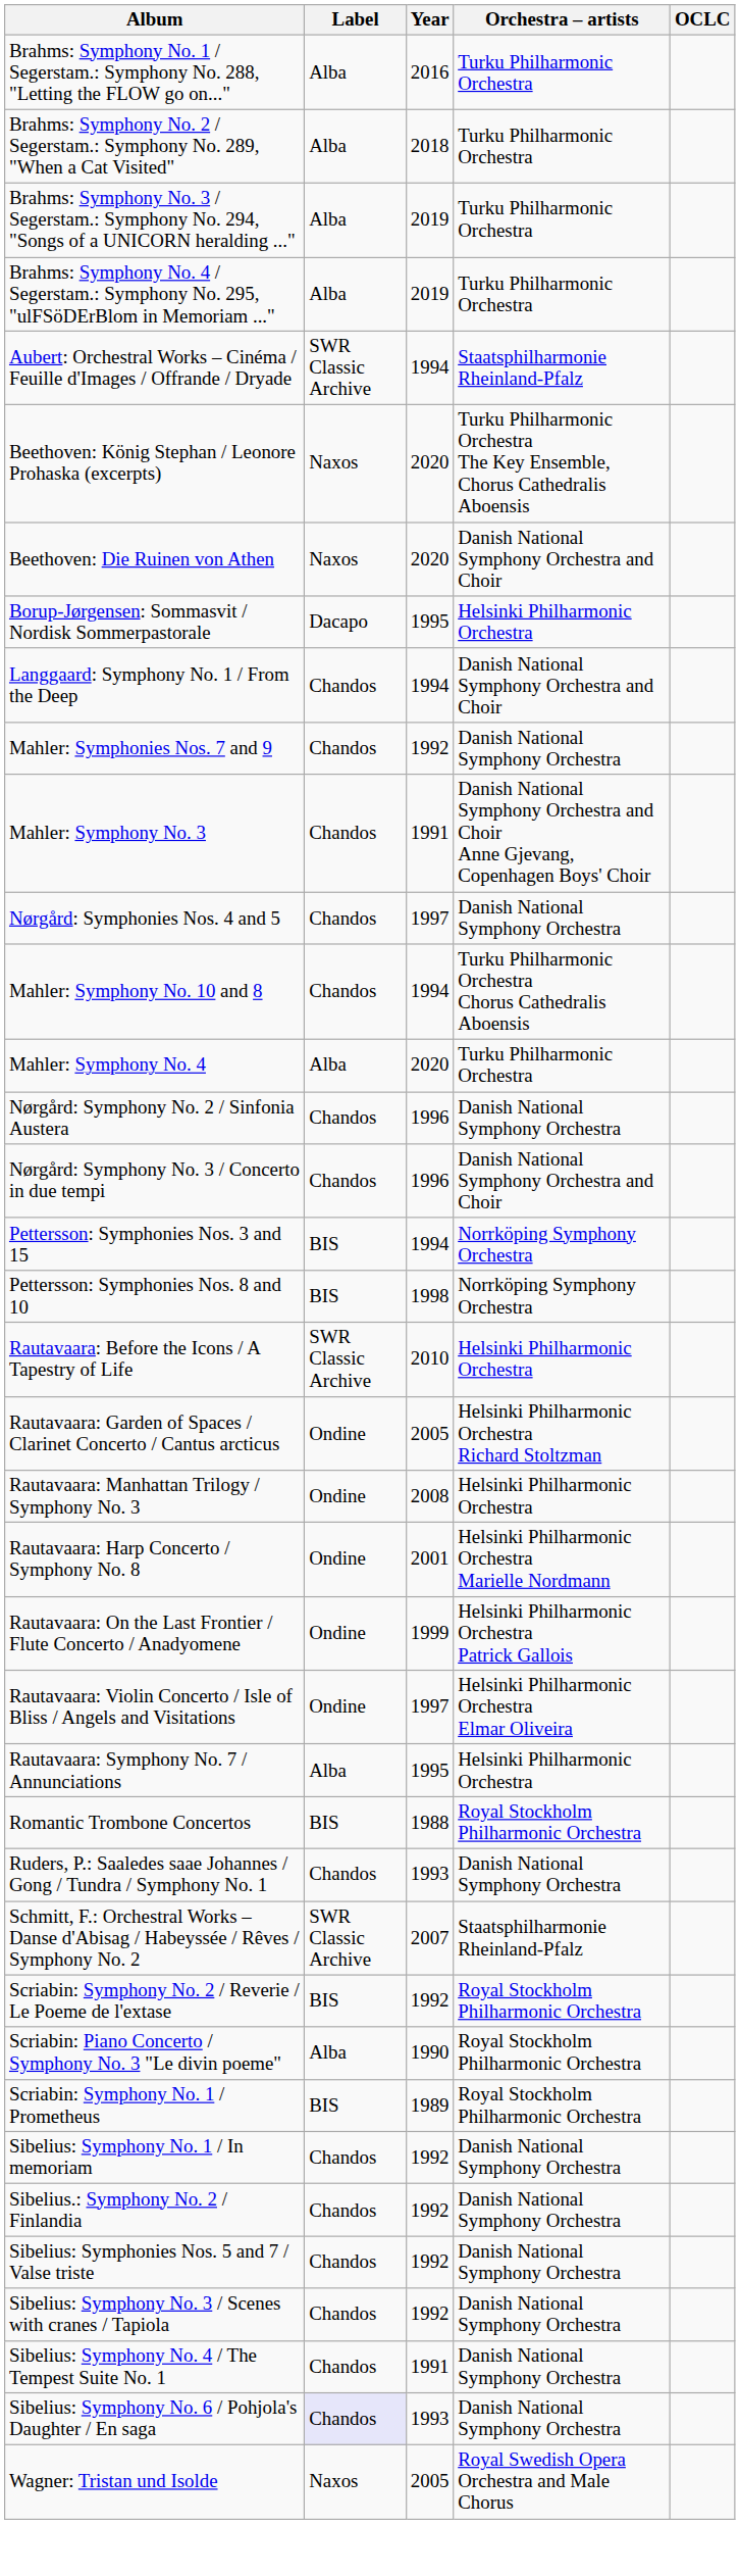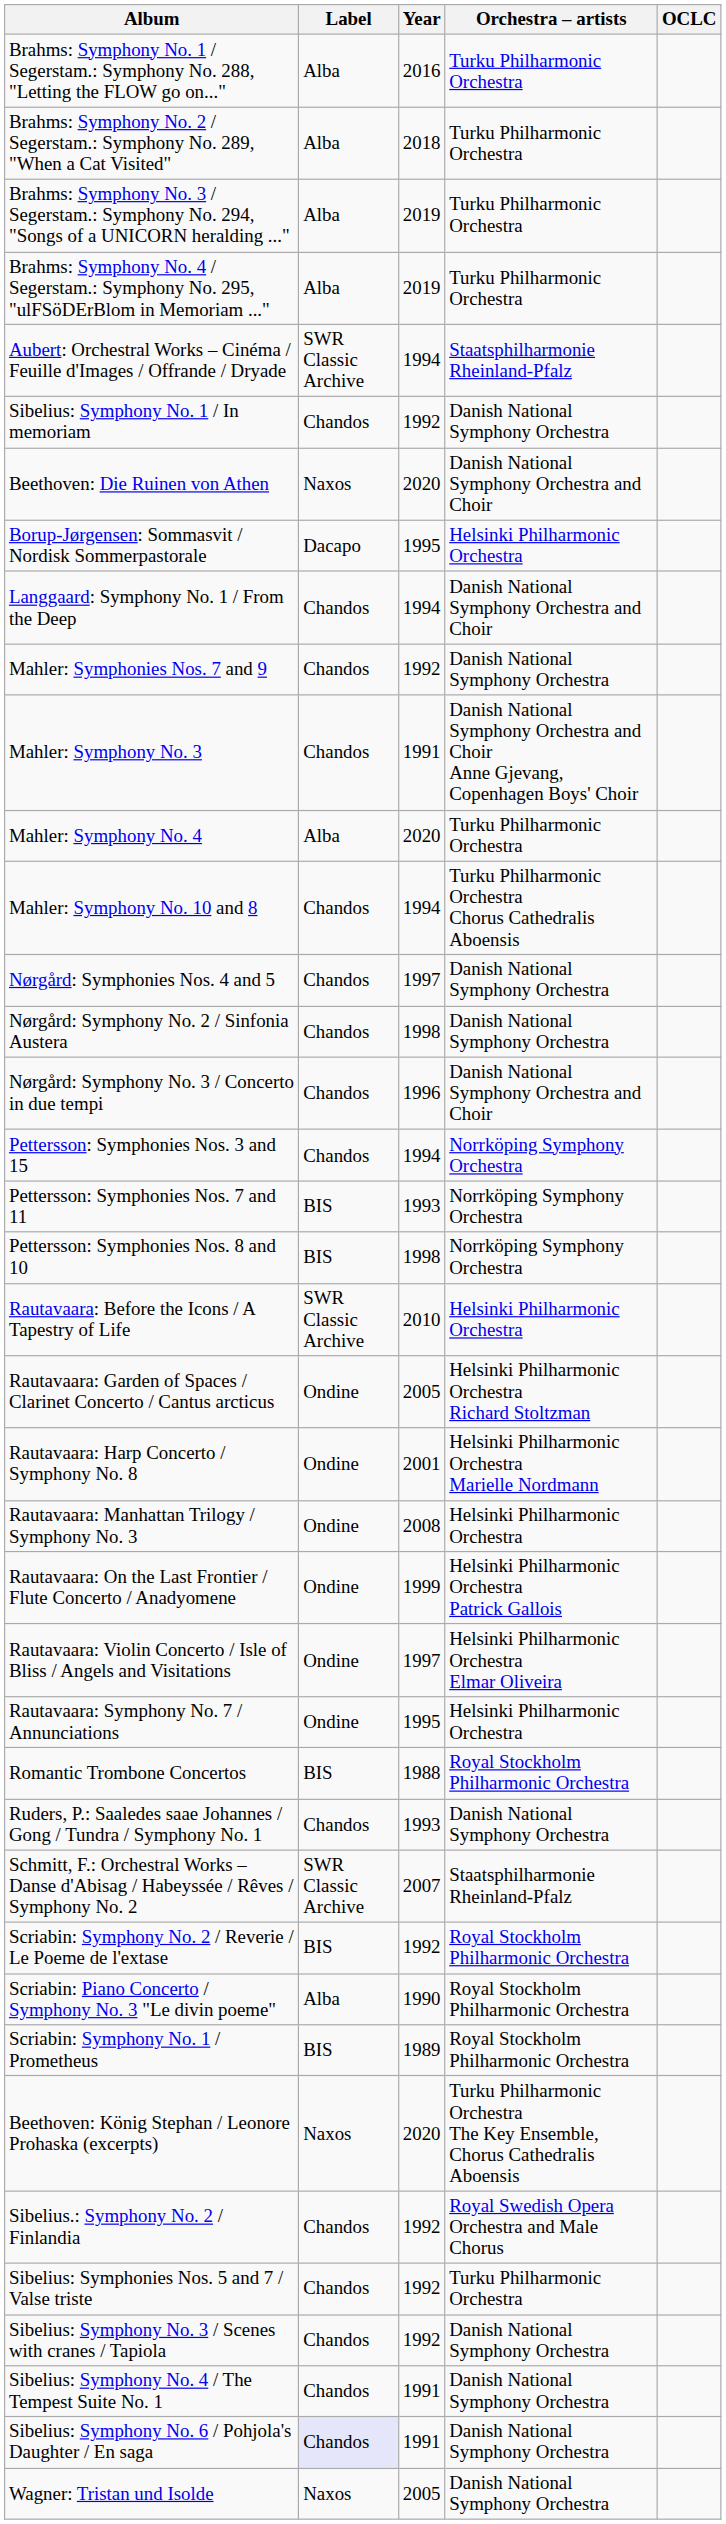 <table class="wikitable sortable">
 <tr>
 <th>Album</th>
 <th>Label</th>
 <th>Year</th>
 <th>Orchestra – artists</th>
 <th>OCLC</th>
 </tr>
 <tr>
 <td>Brahms: <a href='#'>Symphony No. 1</a> / Segerstam.: Symphony No. 288, "Letting the FLOW go on..."</td>
 <td>Alba</td>
 <td>2016</td>
 <td><a href='#'>Turku Philharmonic Orchestra</a></td>
 <td></td>
 </tr>
 <tr>
 <td>Brahms: <a href='#'>Symphony No. 2</a> / Segerstam.: Symphony No. 289, "When a Cat Visited"</td>
 <td>Alba</td>
 <td>2018</td>
 <td>Turku Philharmonic Orchestra</td>
 <td></td>
 </tr>
 <tr>
 <td>Brahms: <a href='#'>Symphony No. 3</a> / Segerstam.: Symphony No. 294, "Songs of a UNICORN heralding ..."</td>
 <td>Alba</td>
 <td>2019</td>
 <td>Turku Philharmonic Orchestra</td>
 <td></td>
 </tr>
 <tr>
 <td>Brahms: <a href='#'>Symphony No. 4</a> / Segerstam.: Symphony No. 295, "ulFSöDErBlom in Memoriam ..."</td>
 <td>Alba</td>
 <td>2019</td>
 <td>Turku Philharmonic Orchestra</td>
 <td></td>
 </tr>
 <tr>
 <td><a href='#'>Aubert</a>: Orchestral Works – Cinéma / Feuille d'Images / Offrande / Dryade</td>
 <td>SWR Classic Archive</td>
 <td>1994</td>
 <td><a href='#'>Staatsphilharmonie Rheinland-Pfalz</a></td>
 <td></td>
 </tr>
 <tr>
-<td>Beethoven: König Stephan / Leonore Prohaska (excerpts)</td>
-<td>Naxos</td>
-<td>2020</td>
-<td>Turku Philharmonic Orchestra<br>The Key Ensemble, Chorus Cathedralis Aboensis</td>
+<td>Sibelius: <a href='#'>Symphony No. 1</a> / In memoriam</td>
+<td>Chandos</td>
+<td>1992</td>
+<td>Danish National Symphony Orchestra</td>
 <td></td>
 </tr>
 <tr>
 <td>Beethoven: <a href='#'>Die Ruinen von Athen</a></td>
 <td>Naxos</td>
 <td>2020</td>
 <td>Danish National Symphony Orchestra and Choir</td>
 <td></td>
 </tr>
 <tr>
 <td><a href='#'>Borup-Jørgensen</a>: Sommasvit / Nordisk Sommerpastorale</td>
 <td>Dacapo</td>
 <td>1995</td>
 <td><a href='#'>Helsinki Philharmonic Orchestra</a></td>
 <td></td>
 </tr>
 <tr>
 <td><a href='#'>Langgaard</a>: Symphony No. 1 / From the Deep</td>
 <td>Chandos</td>
 <td>1994</td>
 <td>Danish National Symphony Orchestra and Choir</td>
 <td></td>
 </tr>
 <tr>
 <td>Mahler: <a href='#'>Symphonies Nos. 7</a> and <a href='#'>9</a></td>
 <td>Chandos</td>
 <td>1992</td>
 <td>Danish National Symphony Orchestra</td>
 <td></td>
 </tr>
 <tr>
 <td>Mahler: <a href='#'>Symphony No. 3</a></td>
 <td>Chandos</td>
 <td>1991</td>
 <td>Danish National Symphony Orchestra and Choir<br>Anne Gjevang, Copenhagen Boys' Choir</td>
 <td></td>
 </tr>
 <tr>
-<td><a href='#'>Nørgård</a>: Symphonies Nos. 4 and 5</td>
-<td>Chandos</td>
-<td>1997</td>
-<td>Danish National Symphony Orchestra</td>
+<td>Mahler: <a href='#'>Symphony No. 4</a></td>
+<td>Alba</td>
+<td>2020</td>
+<td>Turku Philharmonic Orchestra</td>
 <td></td>
 </tr>
 <tr>
 <td>Mahler: <a href='#'>Symphony No. 10</a> and <a href='#'>8</a></td>
 <td>Chandos</td>
 <td>1994</td>
 <td>Turku Philharmonic Orchestra<br>Chorus Cathedralis Aboensis</td>
 <td></td>
 </tr>
 <tr>
-<td>Mahler: <a href='#'>Symphony No. 4</a></td>
-<td>Alba</td>
-<td>2020</td>
-<td>Turku Philharmonic Orchestra</td>
+<td><a href='#'>Nørgård</a>: Symphonies Nos. 4 and 5</td>
+<td>Chandos</td>
+<td>1997</td>
+<td>Danish National Symphony Orchestra</td>
 <td></td>
 </tr>
 <tr>
 <td>Nørgård: Symphony No. 2 / Sinfonia Austera</td>
 <td>Chandos</td>
-<td>1996</td>
+<td>1998</td>
 <td>Danish National Symphony Orchestra</td>
 <td></td>
 </tr>
 <tr>
 <td>Nørgård: Symphony No. 3 / Concerto in due tempi</td>
 <td>Chandos</td>
 <td>1996</td>
 <td>Danish National Symphony Orchestra and Choir</td>
 <td></td>
 </tr>
 <tr>
 <td><a href='#'>Pettersson</a>: Symphonies Nos. 3 and 15</td>
-<td>BIS</td>
+<td>Chandos</td>
 <td>1994</td>
 <td><a href='#'>Norrköping Symphony Orchestra</a></td>
+<td></td>
+</tr>
+<tr>
+<td>Pettersson: Symphonies Nos. 7 and 11</td>
+<td>BIS</td>
+<td>1993</td>
+<td>Norrköping Symphony Orchestra</td>
 <td></td>
 </tr>
 <tr>
 <td>Pettersson: Symphonies Nos. 8 and 10</td>
 <td>BIS</td>
 <td>1998</td>
 <td>Norrköping Symphony Orchestra</td>
 <td></td>
 </tr>
 <tr>
 <td><a href='#'>Rautavaara</a>: Before the Icons / A Tapestry of Life</td>
 <td>SWR Classic Archive</td>
 <td>2010</td>
 <td><a href='#'>Helsinki Philharmonic Orchestra</a></td>
 <td></td>
 </tr>
 <tr>
 <td>Rautavaara: Garden of Spaces / Clarinet Concerto / Cantus arcticus</td>
 <td>Ondine</td>
 <td>2005</td>
 <td>Helsinki Philharmonic Orchestra<br><a href='#'>Richard Stoltzman</a></td>
 <td></td>
 </tr>
 <tr>
+<td>Rautavaara: Harp Concerto / Symphony No. 8</td>
+<td>Ondine</td>
+<td>2001</td>
+<td>Helsinki Philharmonic Orchestra<br><a href='#'>Marielle Nordmann</a></td>
+<td></td>
+</tr>
+<tr>
 <td>Rautavaara: Manhattan Trilogy / Symphony No. 3</td>
 <td>Ondine</td>
 <td>2008</td>
 <td>Helsinki Philharmonic Orchestra</td>
-<td></td>
-</tr>
-<tr>
-<td>Rautavaara: Harp Concerto / Symphony No. 8</td>
-<td>Ondine</td>
-<td>2001</td>
-<td>Helsinki Philharmonic Orchestra<br><a href='#'>Marielle Nordmann</a></td>
 <td></td>
 </tr>
 <tr>
 <td>Rautavaara: On the Last Frontier / Flute Concerto / Anadyomene</td>
 <td>Ondine</td>
 <td>1999</td>
 <td>Helsinki Philharmonic Orchestra<br><a href='#'>Patrick Gallois</a></td>
 <td></td>
 </tr>
 <tr>
 <td>Rautavaara: Violin Concerto / Isle of Bliss / Angels and Visitations</td>
 <td>Ondine</td>
 <td>1997</td>
 <td>Helsinki Philharmonic Orchestra<br><a href='#'>Elmar Oliveira</a></td>
 <td></td>
 </tr>
 <tr>
 <td>Rautavaara: Symphony No. 7 / Annunciations</td>
-<td>Alba</td>
+<td>Ondine</td>
 <td>1995</td>
 <td>Helsinki Philharmonic Orchestra</td>
 <td></td>
 </tr>
 <tr>
 <td>Romantic Trombone Concertos</td>
 <td>BIS</td>
 <td>1988</td>
 <td><a href='#'>Royal Stockholm Philharmonic Orchestra</a></td>
 <td></td>
 </tr>
 <tr>
 <td>Ruders, P.: Saaledes saae Johannes / Gong / Tundra / Symphony No. 1</td>
 <td>Chandos</td>
 <td>1993</td>
 <td>Danish National Symphony Orchestra</td>
 <td></td>
 </tr>
 <tr>
 <td>Schmitt, F.: Orchestral Works – Danse d'Abisag / Habeyssée / Rêves / Symphony No. 2</td>
 <td>SWR Classic Archive</td>
 <td>2007</td>
 <td>Staatsphilharmonie Rheinland-Pfalz</td>
 <td></td>
 </tr>
 <tr>
 <td>Scriabin: <a href='#'>Symphony No. 2</a> / Reverie / Le Poeme de l'extase</td>
 <td>BIS</td>
 <td>1992</td>
 <td><a href='#'>Royal Stockholm Philharmonic Orchestra</a></td>
 <td></td>
 </tr>
 <tr>
 <td>Scriabin: <a href='#'>Piano Concerto</a> / <a href='#'>Symphony No. 3</a> "Le divin poeme"</td>
 <td>Alba</td>
 <td>1990</td>
 <td>Royal Stockholm Philharmonic Orchestra</td>
 <td></td>
 </tr>
 <tr>
 <td>Scriabin: <a href='#'>Symphony No. 1</a> / Prometheus</td>
 <td>BIS</td>
 <td>1989</td>
 <td>Royal Stockholm Philharmonic Orchestra</td>
 <td></td>
 </tr>
 <tr>
-<td>Sibelius: <a href='#'>Symphony No. 1</a> / In memoriam</td>
-<td>Chandos</td>
-<td>1992</td>
-<td>Danish National Symphony Orchestra</td>
+<td>Beethoven: König Stephan / Leonore Prohaska (excerpts)</td>
+<td>Naxos</td>
+<td>2020</td>
+<td>Turku Philharmonic Orchestra<br>The Key Ensemble, Chorus Cathedralis Aboensis</td>
 <td></td>
 </tr>
 <tr>
 <td>Sibelius.: <a href='#'>Symphony No. 2</a> / Finlandia</td>
 <td>Chandos</td>
 <td>1992</td>
-<td>Danish National Symphony Orchestra</td>
+<td><a href='#'>Royal Swedish Opera</a> Orchestra and Male Chorus</td>
 <td></td>
 </tr>
 <tr>
 <td>Sibelius: Symphonies Nos. 5 and 7 / Valse triste</td>
 <td>Chandos</td>
 <td>1992</td>
-<td>Danish National Symphony Orchestra</td>
+<td>Turku Philharmonic Orchestra</td>
 <td></td>
 </tr>
 <tr>
 <td>Sibelius: <a href='#'>Symphony No. 3</a> / Scenes with cranes / Tapiola</td>
 <td>Chandos</td>
 <td>1992</td>
 <td>Danish National Symphony Orchestra</td>
 <td></td>
 </tr>
 <tr>
 <td>Sibelius: <a href='#'>Symphony No. 4</a> / The Tempest Suite No. 1</td>
 <td>Chandos</td>
 <td>1991</td>
 <td>Danish National Symphony Orchestra</td>
 <td></td>
 </tr>
 <tr>
 <td>Sibelius: <a href='#'>Symphony No. 6</a> / Pohjola's Daughter / En saga</td>
 <td style="background: lavender;">Chandos</td>
-<td>1993</td>
+<td>1991</td>
 <td>Danish National Symphony Orchestra</td>
 <td></td>
 </tr>
 <tr>
 <td>Wagner: <a href='#'>Tristan und Isolde</a></td>
 <td>Naxos</td>
 <td>2005</td>
-<td><a href='#'>Royal Swedish Opera</a> Orchestra and Male Chorus</td>
+<td>Danish National Symphony Orchestra</td>
 <td></td>
 </tr>
 </table>
